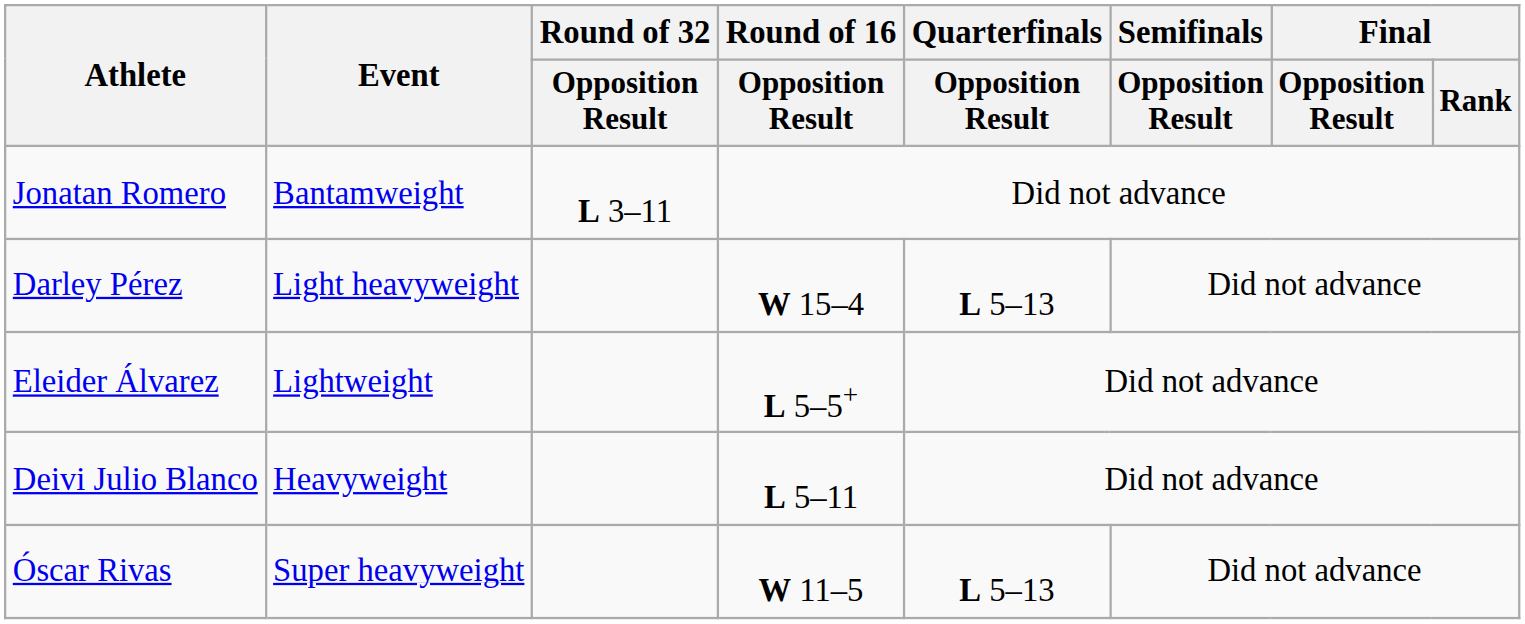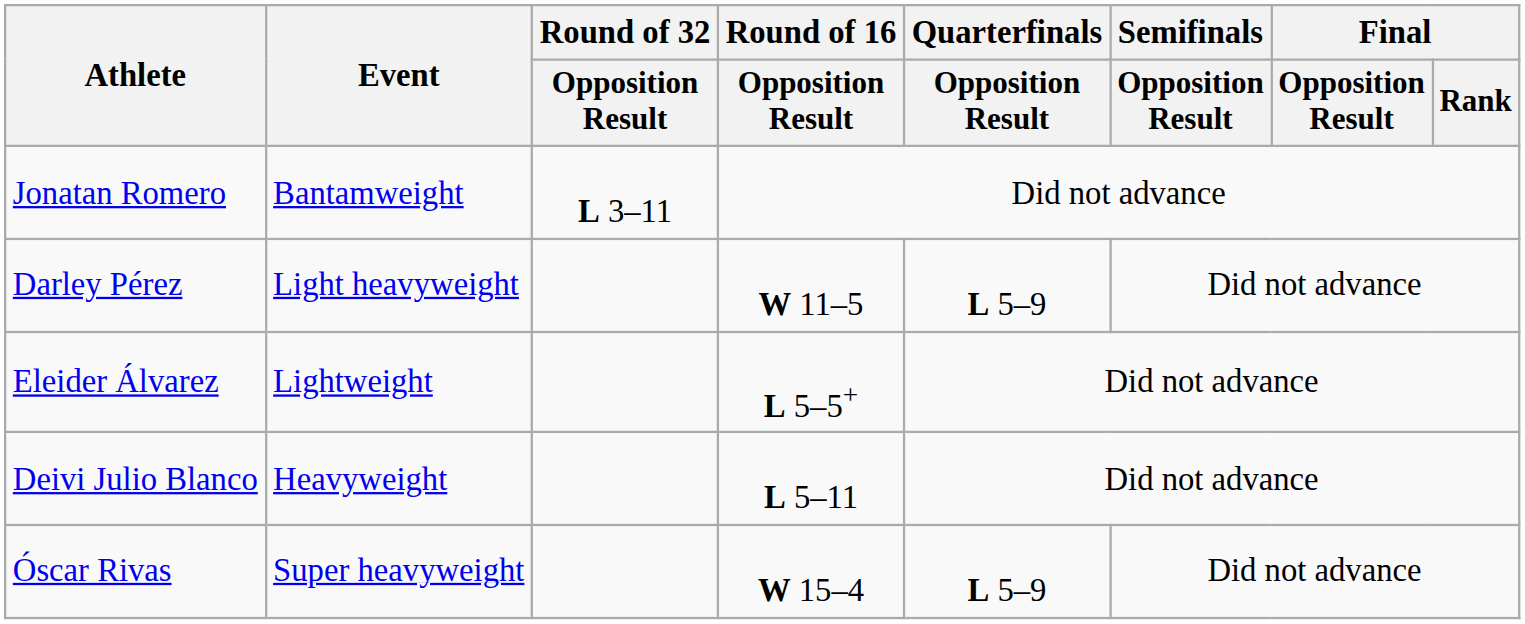 <table class="wikitable" style="font-size:90%">
 <tr>
 <th rowspan="2">Athlete</th>
 <th rowspan="2">Event</th>
 <th>Round of 32</th>
 <th>Round of 16</th>
 <th>Quarterfinals</th>
 <th>Semifinals</th>
 <th colspan=2>Final</th>
 </tr>
 <tr style="font-size:95%">
 <th>Opposition<br>Result</th>
 <th>Opposition<br>Result</th>
 <th>Opposition<br>Result</th>
 <th>Opposition<br>Result</th>
 <th>Opposition<br>Result</th>
 <th>Rank</th>
 </tr>
 <tr align=center>
 <td align=left><a href='#'>Jonatan Romero</a></td>
 <td align=left><a href='#'>Bantamweight</a></td>
 <td><br><strong>L</strong> 3–11</td>
 <td colspan=5>Did not advance</td>
 </tr>
 <tr align=center>
 <td align=left><a href='#'>Darley Pérez</a></td>
 <td align=left><a href='#'>Light heavyweight</a></td>
 <td></td>
-<td><br><strong>W</strong> 15–4</td>
-<td><br><strong>L</strong> 5–13</td>
+<td><br><strong>W</strong> 11–5</td>
+<td><br><strong>L</strong> 5–9</td>
 <td colspan=3>Did not advance</td>
 </tr>
 <tr align=center>
 <td align=left><a href='#'>Eleider Álvarez</a></td>
 <td align=left><a href='#'>Lightweight</a></td>
 <td></td>
 <td><br><strong>L</strong> 5–5<sup>+</sup></td>
 <td colspan=4>Did not advance</td>
 </tr>
 <tr align=center>
 <td align=left><a href='#'>Deivi Julio Blanco</a></td>
 <td align=left><a href='#'>Heavyweight</a></td>
 <td></td>
 <td><br><strong>L</strong> 5–11</td>
 <td colspan=4>Did not advance</td>
 </tr>
 <tr align=center>
 <td align=left><a href='#'>Óscar Rivas</a></td>
 <td align=left><a href='#'>Super heavyweight</a></td>
 <td></td>
-<td><br><strong>W</strong> 11–5</td>
-<td><br><strong>L</strong> 5–13</td>
+<td><br><strong>W</strong> 15–4</td>
+<td><br><strong>L</strong> 5–9</td>
 <td colspan=3>Did not advance</td>
 </tr>
 </table>
